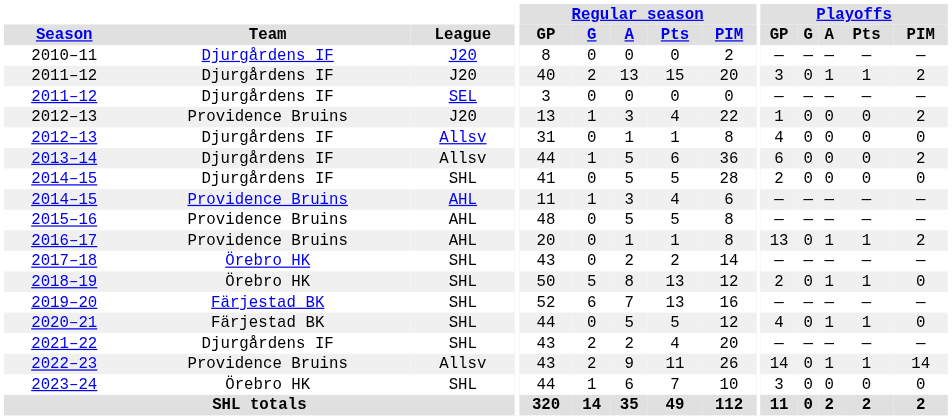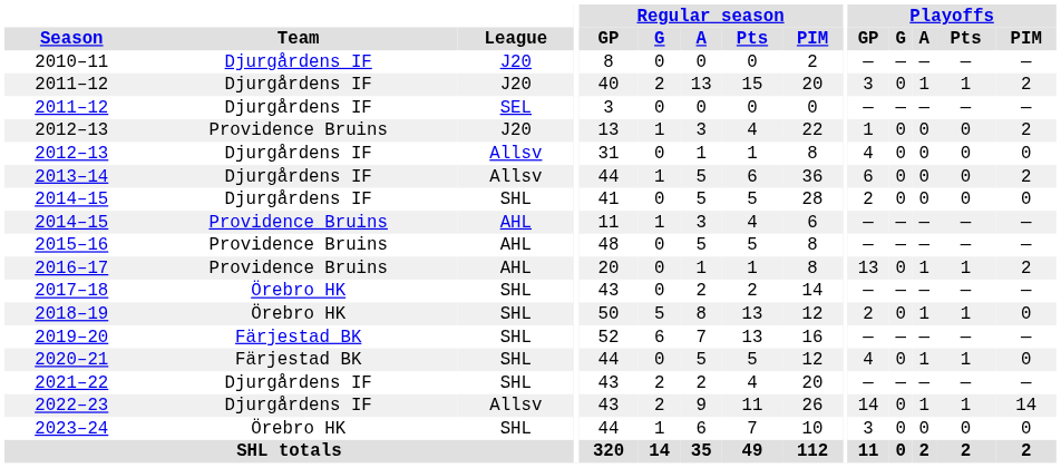 <table border="0" cellpadding="1" cellspacing="0" style="text-align:center; width:60em">
 <tr bgcolor="#e0e0e0">
 <th colspan="3" bgcolor="#ffffff"></th>
 <th rowspan="99" bgcolor="#ffffff"></th>
 <th colspan="5"><a href='#'>Regular season</a></th>
 <th rowspan="99" bgcolor="#ffffff"></th>
 <th colspan="5"><a href='#'>Playoffs</a></th>
 </tr>
 <tr bgcolor="#e0e0e0">
 <th><a href='#'>Season</a></th>
 <th>Team</th>
 <th>League</th>
 <th>GP</th>
 <th><a href='#'>G</a></th>
 <th><a href='#'>A</a></th>
 <th><a href='#'>Pts</a></th>
 <th><a href='#'>PIM</a></th>
 <th>GP</th>
 <th>G</th>
 <th>A</th>
 <th>Pts</th>
 <th>PIM</th>
 </tr>
 <tr>
 <td>2010–11</td>
 <td><a href='#'>Djurgårdens IF</a></td>
 <td><a href='#'>J20</a></td>
 <td>8</td>
 <td>0</td>
 <td>0</td>
 <td>0</td>
 <td>2</td>
 <td>—</td>
 <td>—</td>
 <td>—</td>
 <td>—</td>
 <td>—</td>
 </tr>
 <tr bgcolor="#f0f0f0">
 <td>2011–12</td>
 <td>Djurgårdens IF</td>
 <td>J20</td>
 <td>40</td>
 <td>2</td>
 <td>13</td>
 <td>15</td>
 <td>20</td>
 <td>3</td>
 <td>0</td>
 <td>1</td>
 <td>1</td>
 <td>2</td>
 </tr>
 <tr>
 <td><a href='#'>2011–12</a></td>
 <td>Djurgårdens IF</td>
 <td><a href='#'>SEL</a></td>
 <td>3</td>
 <td>0</td>
 <td>0</td>
 <td>0</td>
 <td>0</td>
 <td>—</td>
 <td>—</td>
 <td>—</td>
 <td>—</td>
 <td>—</td>
 </tr>
 <tr bgcolor="#f0f0f0">
 <td>2012–13</td>
 <td>Providence Bruins</td>
 <td>J20</td>
 <td>13</td>
 <td>1</td>
 <td>3</td>
 <td>4</td>
 <td>22</td>
 <td>1</td>
 <td>0</td>
 <td>0</td>
 <td>0</td>
 <td>2</td>
 </tr>
 <tr>
 <td><a href='#'>2012–13</a></td>
 <td>Djurgårdens IF</td>
 <td><a href='#'>Allsv</a></td>
 <td>31</td>
 <td>0</td>
 <td>1</td>
 <td>1</td>
 <td>8</td>
 <td>4</td>
 <td>0</td>
 <td>0</td>
 <td>0</td>
 <td>0</td>
 </tr>
 <tr bgcolor="#f0f0f0">
 <td><a href='#'>2013–14</a></td>
 <td>Djurgårdens IF</td>
 <td>Allsv</td>
 <td>44</td>
 <td>1</td>
 <td>5</td>
 <td>6</td>
 <td>36</td>
 <td>6</td>
 <td>0</td>
 <td>0</td>
 <td>0</td>
 <td>2</td>
 </tr>
 <tr>
 <td><a href='#'>2014–15</a></td>
 <td>Djurgårdens IF</td>
 <td>SHL</td>
 <td>41</td>
 <td>0</td>
 <td>5</td>
 <td>5</td>
 <td>28</td>
 <td>2</td>
 <td>0</td>
 <td>0</td>
 <td>0</td>
 <td>0</td>
 </tr>
 <tr bgcolor="#f0f0f0">
 <td><a href='#'>2014–15</a></td>
 <td><a href='#'>Providence Bruins</a></td>
 <td><a href='#'>AHL</a></td>
 <td>11</td>
 <td>1</td>
 <td>3</td>
 <td>4</td>
 <td>6</td>
 <td>—</td>
 <td>—</td>
 <td>—</td>
 <td>—</td>
 <td>—</td>
 </tr>
 <tr>
 <td><a href='#'>2015–16</a></td>
 <td>Providence Bruins</td>
 <td>AHL</td>
 <td>48</td>
 <td>0</td>
 <td>5</td>
 <td>5</td>
 <td>8</td>
 <td>—</td>
 <td>—</td>
 <td>—</td>
 <td>—</td>
 <td>—</td>
 </tr>
 <tr bgcolor="#f0f0f0">
 <td><a href='#'>2016–17</a></td>
 <td>Providence Bruins</td>
 <td>AHL</td>
 <td>20</td>
 <td>0</td>
 <td>1</td>
 <td>1</td>
 <td>8</td>
 <td>13</td>
 <td>0</td>
 <td>1</td>
 <td>1</td>
 <td>2</td>
 </tr>
 <tr>
 <td><a href='#'>2017–18</a></td>
 <td><a href='#'>Örebro HK</a></td>
 <td>SHL</td>
 <td>43</td>
 <td>0</td>
 <td>2</td>
 <td>2</td>
 <td>14</td>
 <td>—</td>
 <td>—</td>
 <td>—</td>
 <td>—</td>
 <td>—</td>
 </tr>
 <tr bgcolor="#f0f0f0">
 <td><a href='#'>2018–19</a></td>
 <td>Örebro HK</td>
 <td>SHL</td>
 <td>50</td>
 <td>5</td>
 <td>8</td>
 <td>13</td>
 <td>12</td>
 <td>2</td>
 <td>0</td>
 <td>1</td>
 <td>1</td>
 <td>0</td>
 </tr>
 <tr>
 <td><a href='#'>2019–20</a></td>
 <td><a href='#'>Färjestad BK</a></td>
 <td>SHL</td>
 <td>52</td>
 <td>6</td>
 <td>7</td>
 <td>13</td>
 <td>16</td>
 <td>—</td>
 <td>—</td>
 <td>—</td>
 <td>—</td>
 <td>—</td>
 </tr>
 <tr bgcolor="#f0f0f0">
 <td><a href='#'>2020–21</a></td>
 <td>Färjestad BK</td>
 <td>SHL</td>
 <td>44</td>
 <td>0</td>
 <td>5</td>
 <td>5</td>
 <td>12</td>
 <td>4</td>
 <td>0</td>
 <td>1</td>
 <td>1</td>
 <td>0</td>
 </tr>
 <tr>
 <td><a href='#'>2021–22</a></td>
 <td>Djurgårdens IF</td>
 <td>SHL</td>
 <td>43</td>
 <td>2</td>
 <td>2</td>
 <td>4</td>
 <td>20</td>
 <td>—</td>
 <td>—</td>
 <td>—</td>
 <td>—</td>
 <td>—</td>
 </tr>
 <tr bgcolor="#f0f0f0">
 <td><a href='#'>2022–23</a></td>
-<td>Providence Bruins</td>
+<td>Djurgårdens IF</td>
 <td>Allsv</td>
 <td>43</td>
 <td>2</td>
 <td>9</td>
 <td>11</td>
 <td>26</td>
 <td>14</td>
 <td>0</td>
 <td>1</td>
 <td>1</td>
 <td>14</td>
 </tr>
 <tr>
 <td><a href='#'>2023–24</a></td>
 <td>Örebro HK</td>
 <td>SHL</td>
 <td>44</td>
 <td>1</td>
 <td>6</td>
 <td>7</td>
 <td>10</td>
 <td>3</td>
 <td>0</td>
 <td>0</td>
 <td>0</td>
 <td>0</td>
 </tr>
 <tr bgcolor="#e0e0e0">
 <th colspan="3">SHL totals</th>
 <th>320</th>
 <th>14</th>
 <th>35</th>
 <th>49</th>
 <th>112</th>
 <th>11</th>
 <th>0</th>
 <th>2</th>
 <th>2</th>
 <th>2</th>
 </tr>
 </table>
